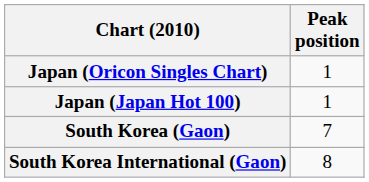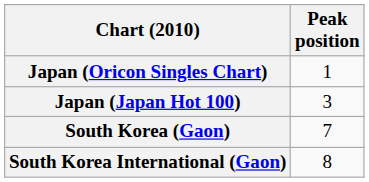 <table class="wikitable sortable plainrowheaders" style="text-align:center">
 <tr>
 <th scope="col">Chart (2010)</th>
 <th scope="col">Peak<br> position</th>
 </tr>
 <tr>
 <th scope="row">Japan (<a href='#'>Oricon Singles Chart</a>)</th>
 <td>1</td>
 </tr>
 <tr>
 <th scope="row">Japan (<a href='#'>Japan Hot 100</a>)</th>
-<td>1</td>
+<td>3</td>
 </tr>
 <tr>
 <th scope="row">South Korea (<a href='#'>Gaon</a>)</th>
 <td>7</td>
 </tr>
 <tr>
 <th scope="row">South Korea International (<a href='#'>Gaon</a>)</th>
 <td>8</td>
 </tr>
 </table>
